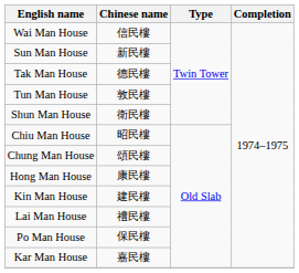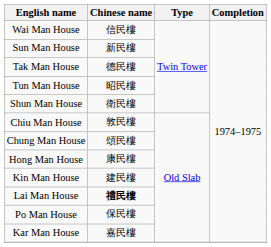 <table class="wikitable" style="text-align: center">
 <tr>
 <th>English name</th>
 <th>Chinese name</th>
 <th>Type</th>
 <th>Completion</th>
 </tr>
 <tr>
 <td>Wai Man House</td>
 <td>信民樓</td>
 <td rowspan="5"><a href='#'>Twin Tower</a></td>
 <td rowspan="12">1974–1975</td>
 </tr>
 <tr>
 <td>Sun Man House</td>
 <td>新民樓</td>
 </tr>
 <tr>
 <td>Tak Man House</td>
 <td>德民樓</td>
 </tr>
 <tr>
 <td>Tun Man House</td>
-<td>敦民樓</td>
+<td>昭民樓</td>
 </tr>
 <tr>
 <td>Shun Man House</td>
 <td>衛民樓</td>
 </tr>
 <tr>
 <td>Chiu Man House</td>
-<td>昭民樓</td>
+<td>敦民樓</td>
 <td rowspan="7"><a href='#'>Old Slab</a></td>
 </tr>
 <tr>
 <td>Chung Man House</td>
 <td>頌民樓</td>
 </tr>
 <tr>
 <td>Hong Man House</td>
 <td>康民樓</td>
 </tr>
 <tr>
 <td>Kin Man House</td>
 <td>建民樓</td>
 </tr>
 <tr>
 <td>Lai Man House</td>
-<td>禮民樓</td>
+<td><strong>禮民樓</strong></td>
 </tr>
 <tr>
 <td>Po Man House</td>
 <td>保民樓</td>
 </tr>
 <tr>
 <td>Kar Man House</td>
 <td>嘉民樓</td>
 </tr>
 <tr>
 </tr>
 </table>
